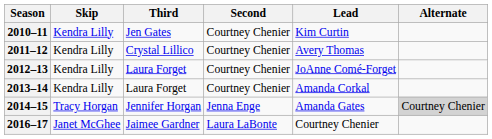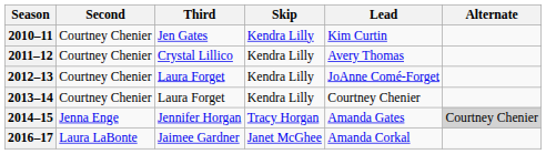 <table class="wikitable">
 <tr>
 <th scope="col">Season</th>
+<th scope="col">Second</th>
+<th scope="col">Third</th>
 <th scope="col">Skip</th>
-<th scope="col">Third</th>
-<th scope="col">Second</th>
 <th scope="col">Lead</th>
 <th scope="col">Alternate</th>
 </tr>
 <tr>
 <th scope="row">2010–11</th>
+<td>Courtney Chenier</td>
+<td><a href='#'>Jen Gates</a></td>
 <td><a href='#'>Kendra Lilly</a></td>
-<td><a href='#'>Jen Gates</a></td>
-<td>Courtney Chenier</td>
 <td><a href='#'>Kim Curtin</a></td>
 <td></td>
 </tr>
 <tr>
 <th scope="row">2011–12</th>
+<td>Courtney Chenier</td>
+<td><a href='#'>Crystal Lillico</a></td>
 <td>Kendra Lilly</td>
-<td><a href='#'>Crystal Lillico</a></td>
-<td>Courtney Chenier</td>
 <td><a href='#'>Avery Thomas</a></td>
 <td></td>
 </tr>
 <tr>
 <th scope="row">2012–13</th>
+<td>Courtney Chenier</td>
+<td><a href='#'>Laura Forget</a></td>
 <td>Kendra Lilly</td>
-<td><a href='#'>Laura Forget</a></td>
-<td>Courtney Chenier</td>
 <td><a href='#'>JoAnne Comé-Forget</a></td>
 <td></td>
 </tr>
 <tr>
 <th scope="row">2013–14</th>
+<td>Courtney Chenier</td>
+<td>Laura Forget</td>
 <td>Kendra Lilly</td>
-<td>Laura Forget</td>
 <td>Courtney Chenier</td>
-<td><a href='#'>Amanda Corkal</a></td>
 <td></td>
 </tr>
 <tr>
 <th scope="row">2014–15</th>
+<td><a href='#'>Jenna Enge</a></td>
+<td><a href='#'>Jennifer Horgan</a></td>
 <td><a href='#'>Tracy Horgan</a></td>
-<td><a href='#'>Jennifer Horgan</a></td>
-<td><a href='#'>Jenna Enge</a></td>
 <td><a href='#'>Amanda Gates</a></td>
 <td style="background: lightgrey;">Courtney Chenier</td>
 </tr>
 <tr>
 <th scope="row">2016–17</th>
+<td><a href='#'>Laura LaBonte</a></td>
+<td><a href='#'>Jaimee Gardner</a></td>
 <td><a href='#'>Janet McGhee</a></td>
-<td><a href='#'>Jaimee Gardner</a></td>
-<td><a href='#'>Laura LaBonte</a></td>
-<td>Courtney Chenier</td>
+<td><a href='#'>Amanda Corkal</a></td>
 <td></td>
 </tr>
 </table>
